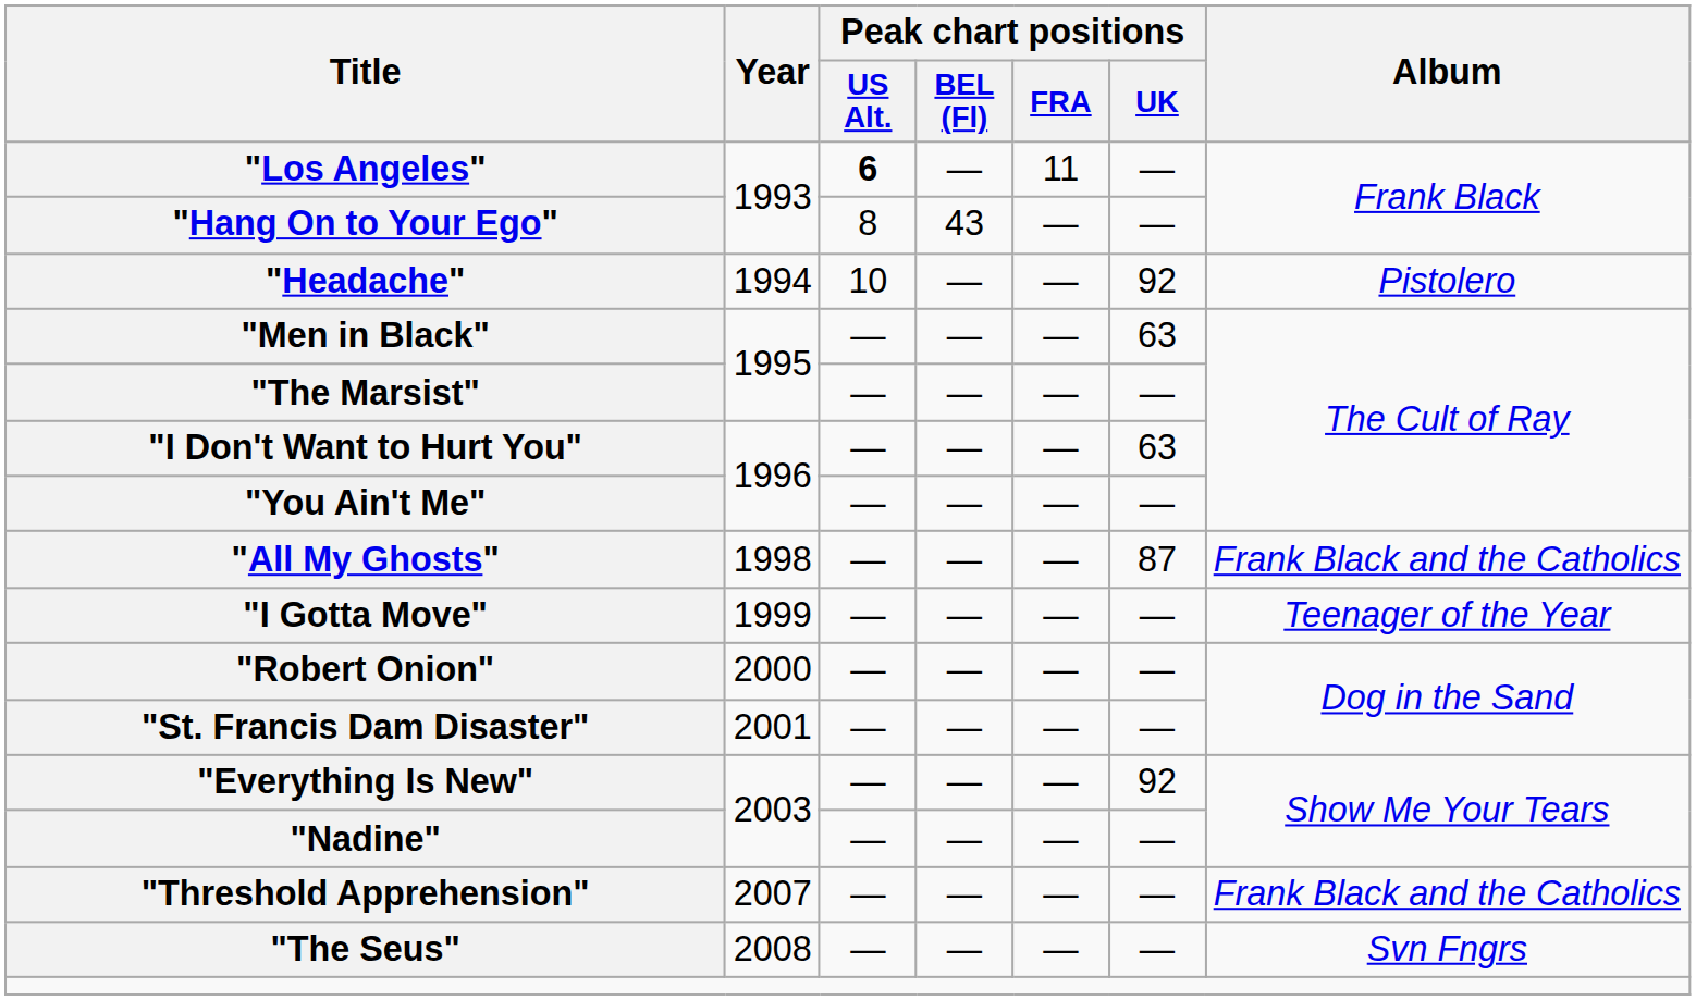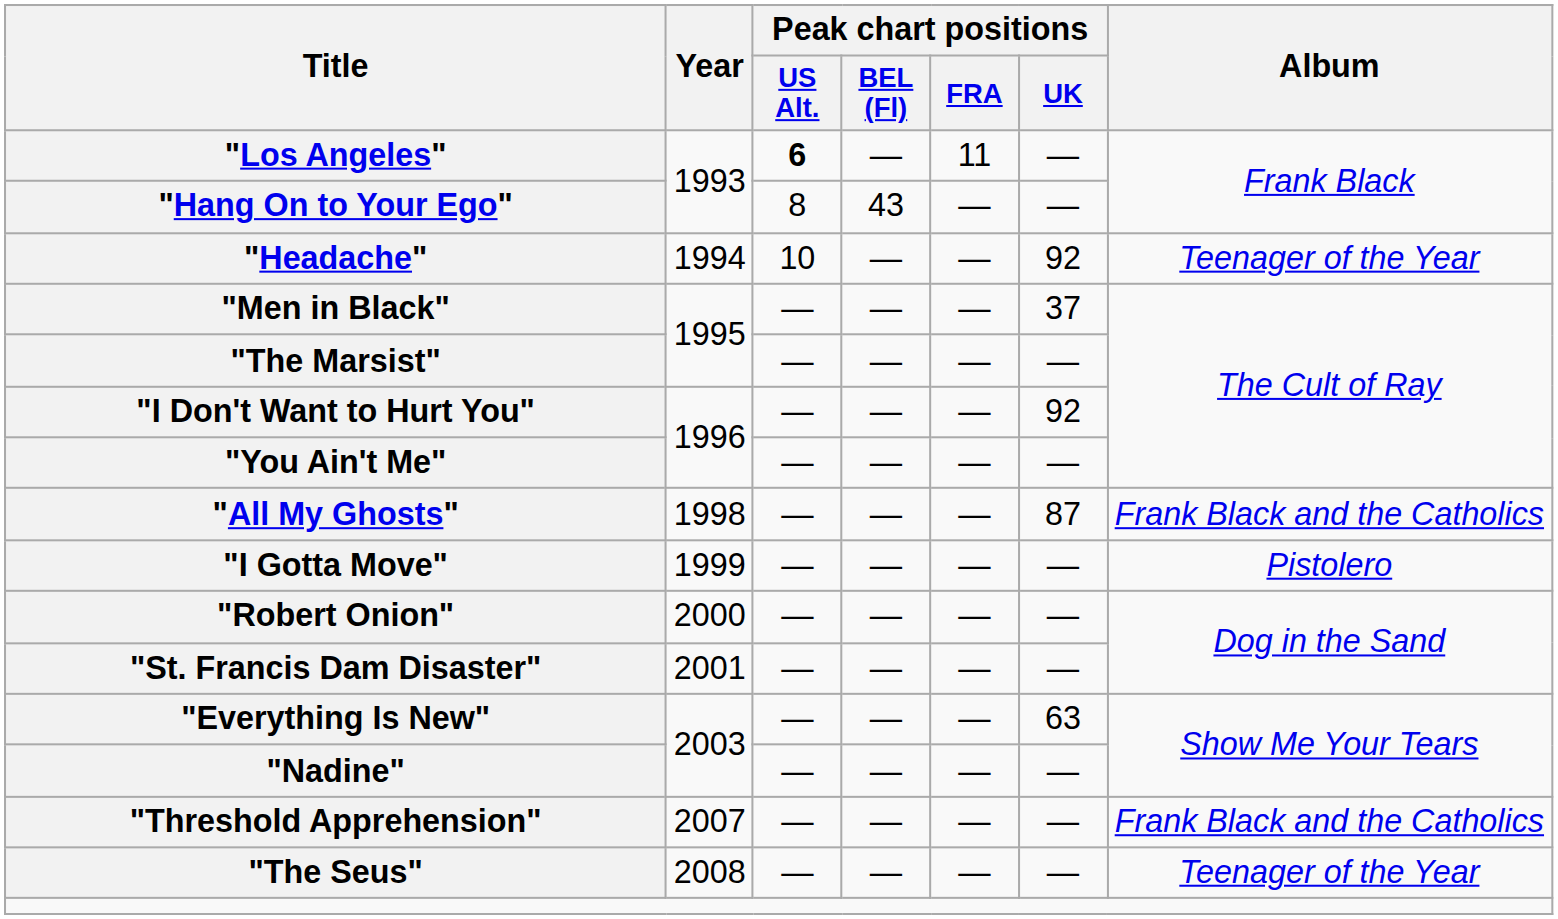 <table class="wikitable plainrowheaders" style="text-align:center;">
 <tr>
 <th rowspan="2" scope="col" style="width:20em;">Title</th>
 <th rowspan="2" scope="col">Year</th>
 <th colspan="4">Peak chart positions</th>
 <th rowspan="2" scope="col">Album</th>
 </tr>
 <tr>
 <th scope="col" style="width:2.75em;font-size:85%;"><a href='#'>US<br>Alt.</a><br></th>
 <th scope="col" style="width:2.75em;font-size:85%;"><a href='#'>BEL<br>(Fl)</a><br></th>
 <th scope="col" style="width:2.75em;font-size:85%;"><a href='#'>FRA</a><br></th>
 <th scope="col" style="width:2.75em;font-size:85%;"><a href='#'>UK</a><br></th>
 </tr>
 <tr>
 <th scope="row">"<a href='#'>Los Angeles</a>"</th>
 <td rowspan="2">1993</td>
 <td><strong>6</strong></td>
 <td>—</td>
 <td>11</td>
 <td>—</td>
 <td rowspan="2"><em><a href='#'>Frank Black</a></em></td>
 </tr>
 <tr>
 <th scope="row">"<a href='#'>Hang On to Your Ego</a>"</th>
 <td>8</td>
 <td>43</td>
 <td>—</td>
 <td>—</td>
 </tr>
 <tr>
 <th scope="row">"<a href='#'>Headache</a>"</th>
 <td>1994</td>
 <td>10</td>
 <td>—</td>
 <td>—</td>
 <td>92</td>
-<td><em><a href='#'>Pistolero</a></em></td>
+<td><em><a href='#'>Teenager of the Year</a></em></td>
 </tr>
 <tr>
 <th scope="row">"Men in Black"</th>
 <td rowspan="2">1995</td>
 <td>—</td>
 <td>—</td>
 <td>—</td>
-<td>63</td>
+<td>37</td>
 <td rowspan="4"><em><a href='#'>The Cult of Ray</a></em></td>
 </tr>
 <tr>
 <th scope="row">"The Marsist"</th>
 <td>—</td>
 <td>—</td>
 <td>—</td>
 <td>—</td>
 </tr>
 <tr>
 <th scope="row">"I Don't Want to Hurt You"</th>
 <td rowspan="2">1996</td>
 <td>—</td>
 <td>—</td>
 <td>—</td>
-<td>63</td>
+<td>92</td>
 </tr>
 <tr>
 <th scope="row">"You Ain't Me"</th>
 <td>—</td>
 <td>—</td>
 <td>—</td>
 <td>—</td>
 </tr>
 <tr>
 <th scope="row">"<a href='#'>All My Ghosts</a>"</th>
 <td>1998</td>
 <td>—</td>
 <td>—</td>
 <td>—</td>
 <td>87</td>
 <td><em><a href='#'>Frank Black and the Catholics</a></em></td>
 </tr>
 <tr>
 <th scope="row">"I Gotta Move"</th>
 <td>1999</td>
 <td>—</td>
 <td>—</td>
 <td>—</td>
 <td>—</td>
-<td><em><a href='#'>Teenager of the Year</a></em></td>
+<td><em><a href='#'>Pistolero</a></em></td>
 </tr>
 <tr>
 <th scope="row">"Robert Onion"</th>
 <td>2000</td>
 <td>—</td>
 <td>—</td>
 <td>—</td>
 <td>—</td>
 <td rowspan="2"><em><a href='#'>Dog in the Sand</a></em></td>
 </tr>
 <tr>
 <th scope="row">"St. Francis Dam Disaster"</th>
 <td>2001</td>
 <td>—</td>
 <td>—</td>
 <td>—</td>
 <td>—</td>
 </tr>
 <tr>
 <th scope="row">"Everything Is New"</th>
 <td rowspan="2">2003</td>
 <td>—</td>
 <td>—</td>
 <td>—</td>
-<td>92</td>
+<td>63</td>
 <td rowspan="2"><em><a href='#'>Show Me Your Tears</a></em></td>
 </tr>
 <tr>
 <th scope="row">"Nadine"</th>
 <td>—</td>
 <td>—</td>
 <td>—</td>
 <td>—</td>
 </tr>
 <tr>
 <th scope="row">"Threshold Apprehension"</th>
 <td>2007</td>
 <td>—</td>
 <td>—</td>
 <td>—</td>
 <td>—</td>
 <td><em><a href='#'>Frank Black and the Catholics</a></em></td>
 </tr>
 <tr>
 <th scope="row">"The Seus"</th>
 <td>2008</td>
 <td>—</td>
 <td>—</td>
 <td>—</td>
 <td>—</td>
-<td><em><a href='#'>Svn Fngrs</a></em></td>
+<td><em><a href='#'>Teenager of the Year</a></em></td>
 </tr>
 <tr>
 <td colspan="7"></td>
 </tr>
 </table>
